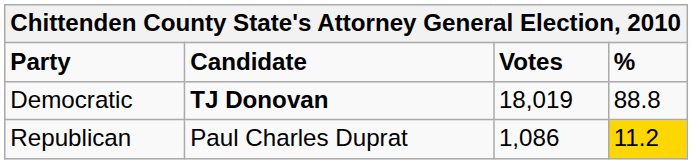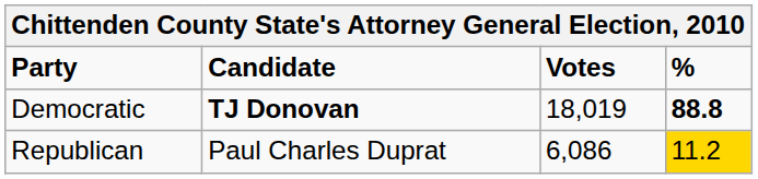 <table class="wikitable">
 <tr>
 <th colspan="4">Chittenden County State's Attorney General Election, 2010</th>
 </tr>
 <tr>
 <td><strong>Party</strong></td>
 <td><strong>Candidate</strong></td>
 <td><strong>Votes</strong></td>
 <td><strong>%</strong></td>
 </tr>
 <tr>
 <td>Democratic</td>
 <td><strong>TJ Donovan</strong></td>
 <td>18,019</td>
-<td>88.8</td>
+<td><strong>88.8</strong></td>
 </tr>
 <tr>
 <td>Republican</td>
 <td>Paul Charles Duprat</td>
-<td>1,086</td>
+<td>6,086</td>
 <td style="background: gold;">11.2</td>
 </tr>
 </table>
